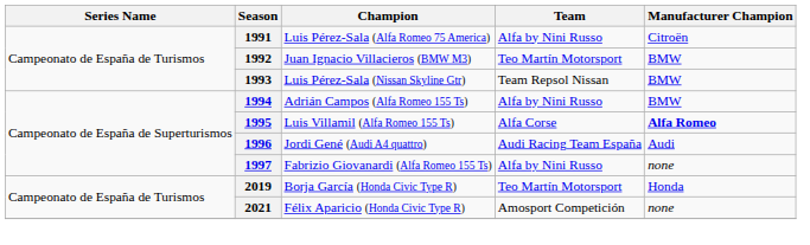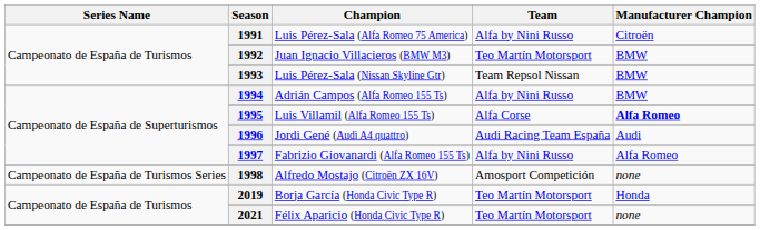 <table class="wikitable">
 <tr>
 <th>Series Name</th>
 <th>Season</th>
 <th>Champion</th>
 <th>Team</th>
 <th>Manufacturer Champion</th>
 </tr>
 <tr>
 <td rowspan="3">Campeonato de España de Turismos</td>
 <th>1991</th>
 <td> <a href='#'>Luis Pérez-Sala</a> <small>(<a href='#'>Alfa Romeo 75 America</a>)</small></td>
 <td> <a href='#'>Alfa by Nini Russo</a></td>
 <td><a href='#'>Citroën</a></td>
 </tr>
 <tr>
 <th>1992</th>
 <td> <a href='#'>Juan Ignacio Villacieros</a> <small>(<a href='#'>BMW M3</a>)</small></td>
 <td> <a href='#'>Teo Martín Motorsport</a></td>
 <td><a href='#'>BMW</a></td>
 </tr>
 <tr>
 <th>1993</th>
 <td> <a href='#'>Luis Pérez-Sala</a> <small>(<a href='#'>Nissan Skyline Gtr</a>)</small></td>
 <td> Team Repsol Nissan</td>
 <td><a href='#'>BMW</a></td>
 </tr>
 <tr>
 <td rowspan="4">Campeonato de España de Superturismos</td>
 <th><a href='#'>1994</a></th>
 <td> <a href='#'>Adrián Campos</a> <small>(<a href='#'>Alfa Romeo 155 Ts</a>)</small></td>
 <td> <a href='#'>Alfa by Nini Russo</a></td>
 <td><a href='#'>BMW</a></td>
 </tr>
 <tr>
 <th><a href='#'>1995</a></th>
 <td> <a href='#'>Luis Villamil</a> <small>(<a href='#'>Alfa Romeo 155 Ts</a>)</small></td>
 <td> <a href='#'>Alfa Corse</a></td>
 <td><strong><a href='#'>Alfa Romeo</a></strong></td>
 </tr>
 <tr>
 <th><a href='#'>1996</a></th>
 <td> <a href='#'>Jordi Gené</a> <small>(<a href='#'>Audi A4 quattro</a>)</small></td>
 <td> <a href='#'>Audi Racing Team España</a></td>
 <td><a href='#'>Audi</a></td>
 </tr>
 <tr>
 <th><a href='#'>1997</a></th>
 <td> <a href='#'>Fabrizio Giovanardi</a> <small>(<a href='#'>Alfa Romeo 155 Ts</a>)</small></td>
 <td> <a href='#'>Alfa by Nini Russo</a></td>
+<td><a href='#'>Alfa Romeo</a></td>
+</tr>
+<tr>
+<td>Campeonato de España de Turismos Series</td>
+<th>1998</th>
+<td> <a href='#'>Alfredo Mostajo</a> <small>(<a href='#'>Citroën ZX 16V</a>)</small></td>
+<td>  Amosport Competición</td>
 <td><em>none</em></td>
 </tr>
 <tr>
 <td rowspan="2">Campeonato de España de Turismos</td>
 <th>2019</th>
 <td> <a href='#'>Borja García</a> <small>(<a href='#'>Honda Civic Type R</a>)</small></td>
 <td>  <a href='#'>Teo Martín Motorsport</a></td>
 <td><a href='#'>Honda</a></td>
 </tr>
 <tr>
 <th>2021</th>
 <td> <a href='#'>Félix Aparicio</a> <small>(<a href='#'>Honda Civic Type R</a>)</small></td>
-<td>  Amosport Competición</td>
+<td>  <a href='#'>Teo Martín Motorsport</a></td>
 <td><em>none</em></td>
 </tr>
 <tr>
 </tr>
 </table>
